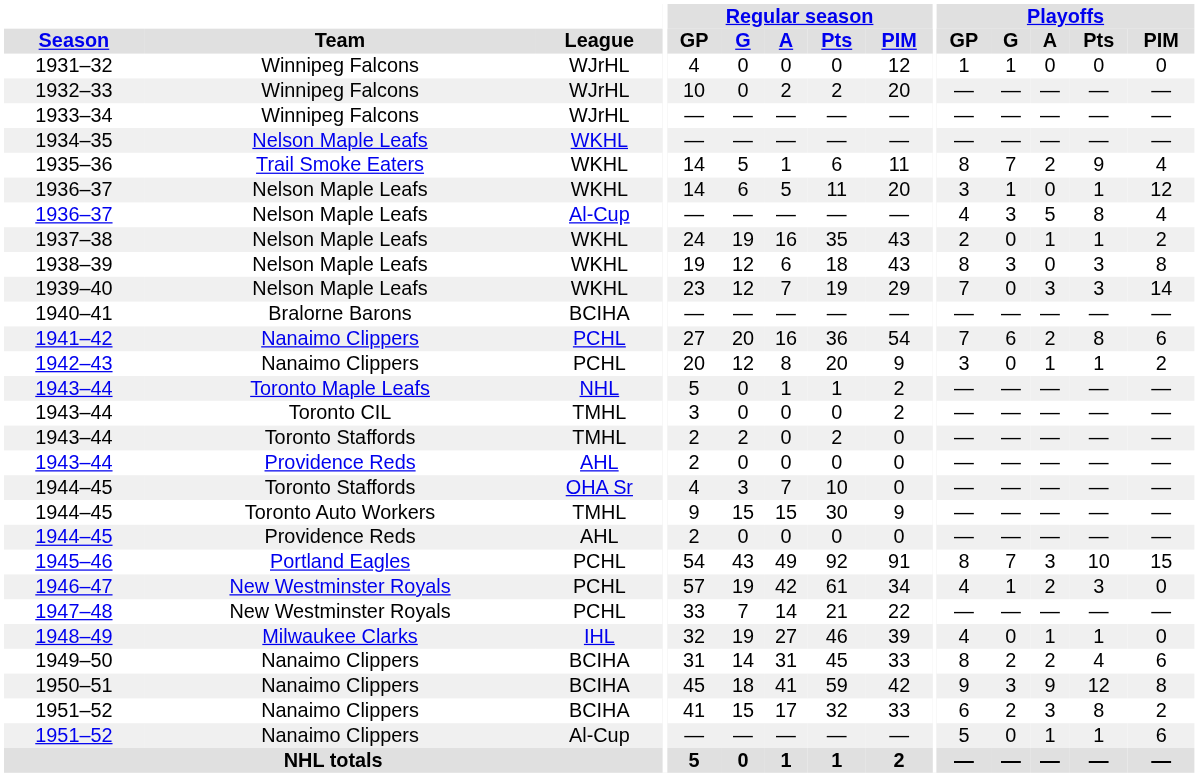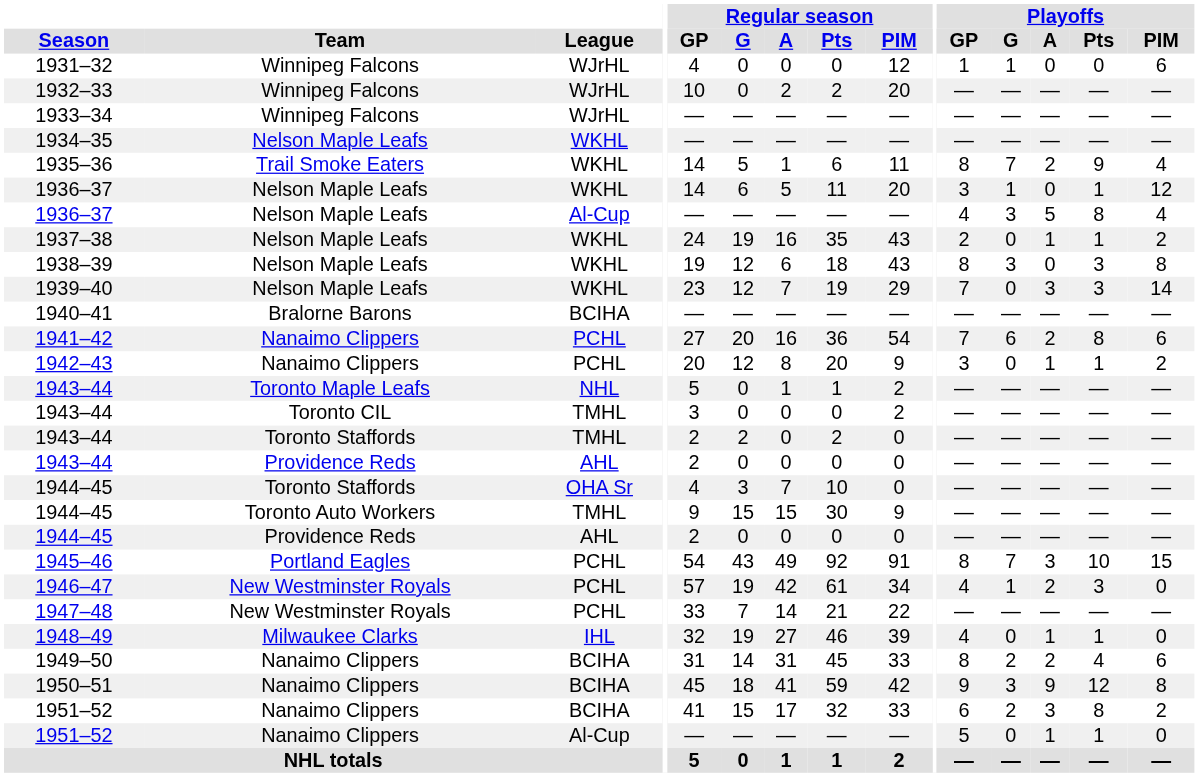 <table border="0" cellpadding="1" cellspacing="0" style="text-align:center; width:60em">
 <tr bgcolor="#e0e0e0">
 <th colspan="3" bgcolor="#ffffff"></th>
 <th rowspan="100" bgcolor="#ffffff"></th>
 <th colspan="5"><a href='#'>Regular season</a></th>
 <th rowspan="100" bgcolor="#ffffff"></th>
 <th colspan="5"><a href='#'>Playoffs</a></th>
 </tr>
 <tr bgcolor="#e0e0e0">
 <th><a href='#'>Season</a></th>
 <th>Team</th>
 <th>League</th>
 <th>GP</th>
 <th><a href='#'>G</a></th>
 <th><a href='#'>A</a></th>
 <th><a href='#'>Pts</a></th>
 <th><a href='#'>PIM</a></th>
 <th>GP</th>
 <th>G</th>
 <th>A</th>
 <th>Pts</th>
 <th>PIM</th>
 </tr>
 <tr>
 <td>1931–32</td>
 <td>Winnipeg Falcons</td>
 <td>WJrHL</td>
 <td>4</td>
 <td>0</td>
 <td>0</td>
 <td>0</td>
 <td>12</td>
 <td>1</td>
 <td>1</td>
 <td>0</td>
 <td>0</td>
-<td>0</td>
+<td>6</td>
 </tr>
 <tr bgcolor="#f0f0f0">
 <td>1932–33</td>
 <td>Winnipeg Falcons</td>
 <td>WJrHL</td>
 <td>10</td>
 <td>0</td>
 <td>2</td>
 <td>2</td>
 <td>20</td>
 <td>—</td>
 <td>—</td>
 <td>—</td>
 <td>—</td>
 <td>—</td>
 </tr>
 <tr>
 <td>1933–34</td>
 <td>Winnipeg Falcons</td>
 <td>WJrHL</td>
 <td>—</td>
 <td>—</td>
 <td>—</td>
 <td>—</td>
 <td>—</td>
 <td>—</td>
 <td>—</td>
 <td>—</td>
 <td>—</td>
 <td>—</td>
 </tr>
 <tr bgcolor="#f0f0f0">
 <td>1934–35</td>
 <td><a href='#'>Nelson Maple Leafs</a></td>
 <td><a href='#'>WKHL</a></td>
 <td>—</td>
 <td>—</td>
 <td>—</td>
 <td>—</td>
 <td>—</td>
 <td>—</td>
 <td>—</td>
 <td>—</td>
 <td>—</td>
 <td>—</td>
 </tr>
 <tr>
 <td>1935–36</td>
 <td><a href='#'>Trail Smoke Eaters</a></td>
 <td>WKHL</td>
 <td>14</td>
 <td>5</td>
 <td>1</td>
 <td>6</td>
 <td>11</td>
 <td>8</td>
 <td>7</td>
 <td>2</td>
 <td>9</td>
 <td>4</td>
 </tr>
 <tr bgcolor="#f0f0f0">
 <td>1936–37</td>
 <td>Nelson Maple Leafs</td>
 <td>WKHL</td>
 <td>14</td>
 <td>6</td>
 <td>5</td>
 <td>11</td>
 <td>20</td>
 <td>3</td>
 <td>1</td>
 <td>0</td>
 <td>1</td>
 <td>12</td>
 </tr>
 <tr>
 <td><a href='#'>1936–37</a></td>
 <td>Nelson Maple Leafs</td>
 <td><a href='#'>Al-Cup</a></td>
 <td>—</td>
 <td>—</td>
 <td>—</td>
 <td>—</td>
 <td>—</td>
 <td>4</td>
 <td>3</td>
 <td>5</td>
 <td>8</td>
 <td>4</td>
 </tr>
 <tr bgcolor="#f0f0f0">
 <td>1937–38</td>
 <td>Nelson Maple Leafs</td>
 <td>WKHL</td>
 <td>24</td>
 <td>19</td>
 <td>16</td>
 <td>35</td>
 <td>43</td>
 <td>2</td>
 <td>0</td>
 <td>1</td>
 <td>1</td>
 <td>2</td>
 </tr>
 <tr>
 <td>1938–39</td>
 <td>Nelson Maple Leafs</td>
 <td>WKHL</td>
 <td>19</td>
 <td>12</td>
 <td>6</td>
 <td>18</td>
 <td>43</td>
 <td>8</td>
 <td>3</td>
 <td>0</td>
 <td>3</td>
 <td>8</td>
 </tr>
 <tr bgcolor="#f0f0f0">
 <td>1939–40</td>
 <td>Nelson Maple Leafs</td>
 <td>WKHL</td>
 <td>23</td>
 <td>12</td>
 <td>7</td>
 <td>19</td>
 <td>29</td>
 <td>7</td>
 <td>0</td>
 <td>3</td>
 <td>3</td>
 <td>14</td>
 </tr>
 <tr>
 <td>1940–41</td>
 <td>Bralorne Barons</td>
 <td>BCIHA</td>
 <td>—</td>
 <td>—</td>
 <td>—</td>
 <td>—</td>
 <td>—</td>
 <td>—</td>
 <td>—</td>
 <td>—</td>
 <td>—</td>
 <td>—</td>
 </tr>
 <tr bgcolor="#f0f0f0">
 <td><a href='#'>1941–42</a></td>
 <td><a href='#'>Nanaimo Clippers</a></td>
 <td><a href='#'>PCHL</a></td>
 <td>27</td>
 <td>20</td>
 <td>16</td>
 <td>36</td>
 <td>54</td>
 <td>7</td>
 <td>6</td>
 <td>2</td>
 <td>8</td>
 <td>6</td>
 </tr>
 <tr>
 <td><a href='#'>1942–43</a></td>
 <td>Nanaimo Clippers</td>
 <td>PCHL</td>
 <td>20</td>
 <td>12</td>
 <td>8</td>
 <td>20</td>
 <td>9</td>
 <td>3</td>
 <td>0</td>
 <td>1</td>
 <td>1</td>
 <td>2</td>
 </tr>
 <tr bgcolor="#f0f0f0">
 <td><a href='#'>1943–44</a></td>
 <td><a href='#'>Toronto Maple Leafs</a></td>
 <td><a href='#'>NHL</a></td>
 <td>5</td>
 <td>0</td>
 <td>1</td>
 <td>1</td>
 <td>2</td>
 <td>—</td>
 <td>—</td>
 <td>—</td>
 <td>—</td>
 <td>—</td>
 </tr>
 <tr>
 <td>1943–44</td>
 <td>Toronto CIL</td>
 <td>TMHL</td>
 <td>3</td>
 <td>0</td>
 <td>0</td>
 <td>0</td>
 <td>2</td>
 <td>—</td>
 <td>—</td>
 <td>—</td>
 <td>—</td>
 <td>—</td>
 </tr>
 <tr bgcolor="#f0f0f0">
 <td>1943–44</td>
 <td>Toronto Staffords</td>
 <td>TMHL</td>
 <td>2</td>
 <td>2</td>
 <td>0</td>
 <td>2</td>
 <td>0</td>
 <td>—</td>
 <td>—</td>
 <td>—</td>
 <td>—</td>
 <td>—</td>
 </tr>
 <tr>
 <td><a href='#'>1943–44</a></td>
 <td><a href='#'>Providence Reds</a></td>
 <td><a href='#'>AHL</a></td>
 <td>2</td>
 <td>0</td>
 <td>0</td>
 <td>0</td>
 <td>0</td>
 <td>—</td>
 <td>—</td>
 <td>—</td>
 <td>—</td>
 <td>—</td>
 </tr>
 <tr bgcolor="#f0f0f0">
 <td>1944–45</td>
 <td>Toronto Staffords</td>
 <td><a href='#'>OHA Sr</a></td>
 <td>4</td>
 <td>3</td>
 <td>7</td>
 <td>10</td>
 <td>0</td>
 <td>—</td>
 <td>—</td>
 <td>—</td>
 <td>—</td>
 <td>—</td>
 </tr>
 <tr>
 <td>1944–45</td>
 <td>Toronto Auto Workers</td>
 <td>TMHL</td>
 <td>9</td>
 <td>15</td>
 <td>15</td>
 <td>30</td>
 <td>9</td>
 <td>—</td>
 <td>—</td>
 <td>—</td>
 <td>—</td>
 <td>—</td>
 </tr>
 <tr bgcolor="#f0f0f0">
 <td><a href='#'>1944–45</a></td>
 <td>Providence Reds</td>
 <td>AHL</td>
 <td>2</td>
 <td>0</td>
 <td>0</td>
 <td>0</td>
 <td>0</td>
 <td>—</td>
 <td>—</td>
 <td>—</td>
 <td>—</td>
 <td>—</td>
 </tr>
 <tr>
 <td><a href='#'>1945–46</a></td>
 <td><a href='#'>Portland Eagles</a></td>
 <td>PCHL</td>
 <td>54</td>
 <td>43</td>
 <td>49</td>
 <td>92</td>
 <td>91</td>
 <td>8</td>
 <td>7</td>
 <td>3</td>
 <td>10</td>
 <td>15</td>
 </tr>
 <tr bgcolor="#f0f0f0">
 <td><a href='#'>1946–47</a></td>
 <td><a href='#'>New Westminster Royals</a></td>
 <td>PCHL</td>
 <td>57</td>
 <td>19</td>
 <td>42</td>
 <td>61</td>
 <td>34</td>
 <td>4</td>
 <td>1</td>
 <td>2</td>
 <td>3</td>
 <td>0</td>
 </tr>
 <tr>
 <td><a href='#'>1947–48</a></td>
 <td>New Westminster Royals</td>
 <td>PCHL</td>
 <td>33</td>
 <td>7</td>
 <td>14</td>
 <td>21</td>
 <td>22</td>
 <td>—</td>
 <td>—</td>
 <td>—</td>
 <td>—</td>
 <td>—</td>
 </tr>
 <tr bgcolor="#f0f0f0">
 <td><a href='#'>1948–49</a></td>
 <td><a href='#'>Milwaukee Clarks</a></td>
 <td><a href='#'>IHL</a></td>
 <td>32</td>
 <td>19</td>
 <td>27</td>
 <td>46</td>
 <td>39</td>
 <td>4</td>
 <td>0</td>
 <td>1</td>
 <td>1</td>
 <td>0</td>
 </tr>
 <tr>
 <td>1949–50</td>
 <td>Nanaimo Clippers</td>
 <td>BCIHA</td>
 <td>31</td>
 <td>14</td>
 <td>31</td>
 <td>45</td>
 <td>33</td>
 <td>8</td>
 <td>2</td>
 <td>2</td>
 <td>4</td>
 <td>6</td>
 </tr>
 <tr bgcolor="#f0f0f0">
 <td>1950–51</td>
 <td>Nanaimo Clippers</td>
 <td>BCIHA</td>
 <td>45</td>
 <td>18</td>
 <td>41</td>
 <td>59</td>
 <td>42</td>
 <td>9</td>
 <td>3</td>
 <td>9</td>
 <td>12</td>
 <td>8</td>
 </tr>
 <tr>
 <td>1951–52</td>
 <td>Nanaimo Clippers</td>
 <td>BCIHA</td>
 <td>41</td>
 <td>15</td>
 <td>17</td>
 <td>32</td>
 <td>33</td>
 <td>6</td>
 <td>2</td>
 <td>3</td>
 <td>8</td>
 <td>2</td>
 </tr>
 <tr bgcolor="#f0f0f0">
 <td><a href='#'>1951–52</a></td>
 <td>Nanaimo Clippers</td>
 <td>Al-Cup</td>
 <td>—</td>
 <td>—</td>
 <td>—</td>
 <td>—</td>
 <td>—</td>
 <td>5</td>
 <td>0</td>
 <td>1</td>
 <td>1</td>
-<td>6</td>
+<td>0</td>
 </tr>
 <tr bgcolor="#e0e0e0">
 <th colspan="3">NHL totals</th>
 <th>5</th>
 <th>0</th>
 <th>1</th>
 <th>1</th>
 <th>2</th>
 <th>—</th>
 <th>—</th>
 <th>—</th>
 <th>—</th>
 <th>—</th>
 </tr>
 </table>
